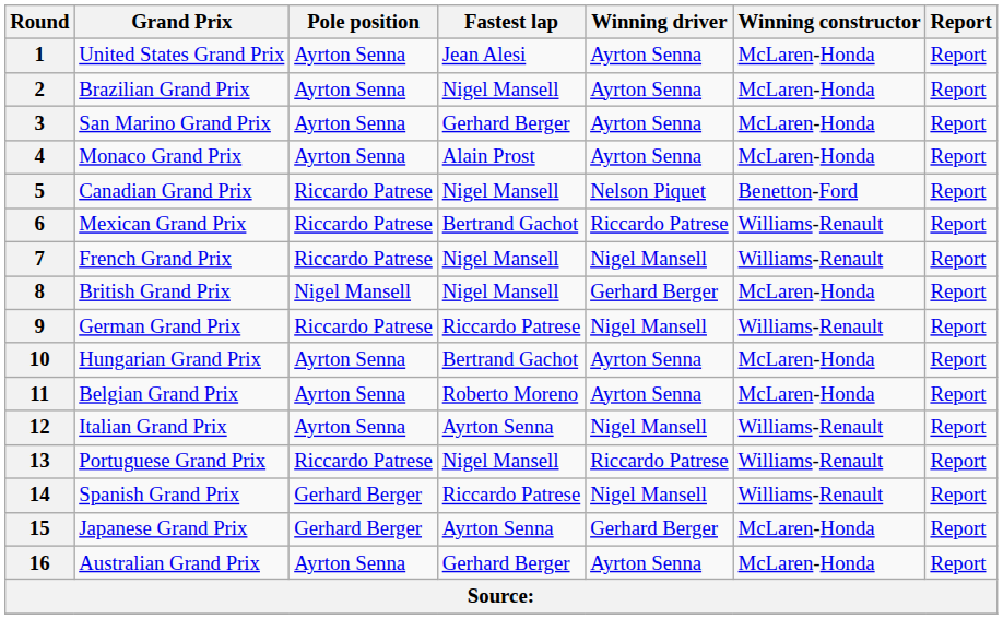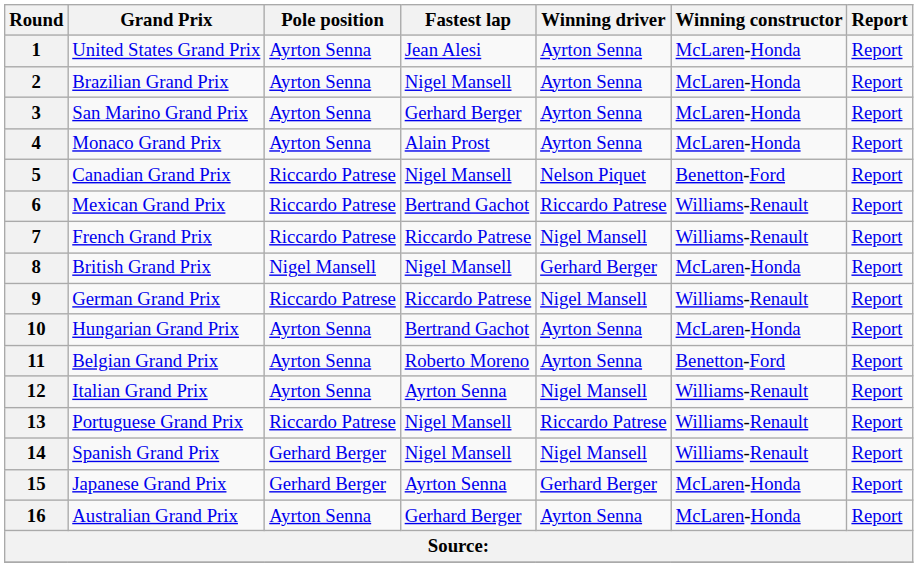 <table class="wikitable sortable" style="font-size: 85%;">
 <tr>
 <th>Round</th>
 <th>Grand Prix</th>
 <th>Pole position</th>
 <th>Fastest lap</th>
 <th>Winning driver</th>
 <th>Winning constructor</th>
 <th>Report</th>
 </tr>
 <tr>
 <th>1</th>
 <td nowrap> <a href='#'>United States Grand Prix</a></td>
 <td> <a href='#'>Ayrton Senna</a></td>
 <td> <a href='#'>Jean Alesi</a></td>
 <td> <a href='#'>Ayrton Senna</a></td>
 <td> <a href='#'>McLaren</a>-<a href='#'>Honda</a></td>
 <td><a href='#'>Report</a></td>
 </tr>
 <tr>
 <th>2</th>
 <td> <a href='#'>Brazilian Grand Prix</a></td>
 <td> <a href='#'>Ayrton Senna</a></td>
 <td nowrap> <a href='#'>Nigel Mansell</a></td>
 <td> <a href='#'>Ayrton Senna</a></td>
 <td> <a href='#'>McLaren</a>-<a href='#'>Honda</a></td>
 <td><a href='#'>Report</a></td>
 </tr>
 <tr>
 <th>3</th>
 <td> <a href='#'>San Marino Grand Prix</a></td>
 <td> <a href='#'>Ayrton Senna</a></td>
 <td> <a href='#'>Gerhard Berger</a></td>
 <td> <a href='#'>Ayrton Senna</a></td>
 <td> <a href='#'>McLaren</a>-<a href='#'>Honda</a></td>
 <td><a href='#'>Report</a></td>
 </tr>
 <tr>
 <th>4</th>
 <td> <a href='#'>Monaco Grand Prix</a></td>
 <td> <a href='#'>Ayrton Senna</a></td>
 <td> <a href='#'>Alain Prost</a></td>
 <td> <a href='#'>Ayrton Senna</a></td>
 <td> <a href='#'>McLaren</a>-<a href='#'>Honda</a></td>
 <td><a href='#'>Report</a></td>
 </tr>
 <tr>
 <th>5</th>
 <td> <a href='#'>Canadian Grand Prix</a></td>
 <td nowrap> <a href='#'>Riccardo Patrese</a></td>
 <td> <a href='#'>Nigel Mansell</a></td>
 <td> <a href='#'>Nelson Piquet</a></td>
 <td> <a href='#'>Benetton</a>-<a href='#'>Ford</a></td>
 <td><a href='#'>Report</a></td>
 </tr>
 <tr>
 <th>6</th>
 <td> <a href='#'>Mexican Grand Prix</a></td>
 <td> <a href='#'>Riccardo Patrese</a></td>
 <td> <a href='#'>Bertrand Gachot</a></td>
 <td nowrap> <a href='#'>Riccardo Patrese</a></td>
 <td nowrap> <a href='#'>Williams</a>-<a href='#'>Renault</a></td>
 <td><a href='#'>Report</a></td>
 </tr>
 <tr>
 <th>7</th>
 <td> <a href='#'>French Grand Prix</a></td>
 <td> <a href='#'>Riccardo Patrese</a></td>
-<td> <a href='#'>Nigel Mansell</a></td>
+<td> <a href='#'>Riccardo Patrese</a></td>
 <td> <a href='#'>Nigel Mansell</a></td>
 <td> <a href='#'>Williams</a>-<a href='#'>Renault</a></td>
 <td><a href='#'>Report</a></td>
 </tr>
 <tr>
 <th>8</th>
 <td> <a href='#'>British Grand Prix</a></td>
 <td> <a href='#'>Nigel Mansell</a></td>
 <td> <a href='#'>Nigel Mansell</a></td>
 <td> <a href='#'>Gerhard Berger</a></td>
 <td> <a href='#'>McLaren</a>-<a href='#'>Honda</a></td>
 <td><a href='#'>Report</a></td>
 </tr>
 <tr>
 <th>9</th>
 <td> <a href='#'>German Grand Prix</a></td>
 <td> <a href='#'>Riccardo Patrese</a></td>
 <td nowrap> <a href='#'>Riccardo Patrese</a></td>
 <td> <a href='#'>Nigel Mansell</a></td>
 <td> <a href='#'>Williams</a>-<a href='#'>Renault</a></td>
 <td><a href='#'>Report</a></td>
 </tr>
 <tr>
 <th>10</th>
 <td> <a href='#'>Hungarian Grand Prix</a></td>
 <td> <a href='#'>Ayrton Senna</a></td>
 <td> <a href='#'>Bertrand Gachot</a></td>
 <td> <a href='#'>Ayrton Senna</a></td>
 <td> <a href='#'>McLaren</a>-<a href='#'>Honda</a></td>
 <td><a href='#'>Report</a></td>
 </tr>
 <tr>
 <th>11</th>
 <td> <a href='#'>Belgian Grand Prix</a></td>
 <td> <a href='#'>Ayrton Senna</a></td>
 <td> <a href='#'>Roberto Moreno</a></td>
 <td> <a href='#'>Ayrton Senna</a></td>
-<td> <a href='#'>McLaren</a>-<a href='#'>Honda</a></td>
+<td> <a href='#'>Benetton</a>-<a href='#'>Ford</a></td>
 <td><a href='#'>Report</a></td>
 </tr>
 <tr>
 <th>12</th>
 <td> <a href='#'>Italian Grand Prix</a></td>
 <td> <a href='#'>Ayrton Senna</a></td>
 <td> <a href='#'>Ayrton Senna</a></td>
 <td> <a href='#'>Nigel Mansell</a></td>
 <td> <a href='#'>Williams</a>-<a href='#'>Renault</a></td>
 <td><a href='#'>Report</a></td>
 </tr>
 <tr>
 <th>13</th>
 <td> <a href='#'>Portuguese Grand Prix</a></td>
 <td> <a href='#'>Riccardo Patrese</a></td>
 <td> <a href='#'>Nigel Mansell</a></td>
 <td> <a href='#'>Riccardo Patrese</a></td>
 <td> <a href='#'>Williams</a>-<a href='#'>Renault</a></td>
 <td><a href='#'>Report</a></td>
 </tr>
 <tr>
 <th>14</th>
 <td> <a href='#'>Spanish Grand Prix</a></td>
 <td> <a href='#'>Gerhard Berger</a></td>
-<td> <a href='#'>Riccardo Patrese</a></td>
+<td> <a href='#'>Nigel Mansell</a></td>
 <td> <a href='#'>Nigel Mansell</a></td>
 <td> <a href='#'>Williams</a>-<a href='#'>Renault</a></td>
 <td><a href='#'>Report</a></td>
 </tr>
 <tr>
 <th>15</th>
 <td> <a href='#'>Japanese Grand Prix</a></td>
 <td> <a href='#'>Gerhard Berger</a></td>
 <td> <a href='#'>Ayrton Senna</a></td>
 <td> <a href='#'>Gerhard Berger</a></td>
 <td> <a href='#'>McLaren</a>-<a href='#'>Honda</a></td>
 <td><a href='#'>Report</a></td>
 </tr>
 <tr>
 <th>16</th>
 <td> <a href='#'>Australian Grand Prix</a></td>
 <td> <a href='#'>Ayrton Senna</a></td>
 <td> <a href='#'>Gerhard Berger</a></td>
 <td> <a href='#'>Ayrton Senna</a></td>
 <td> <a href='#'>McLaren</a>-<a href='#'>Honda</a></td>
 <td><a href='#'>Report</a></td>
 </tr>
 <tr>
 <th colspan="7"><strong>Source:</strong></th>
 </tr>
 <tr>
 </tr>
 </table>
